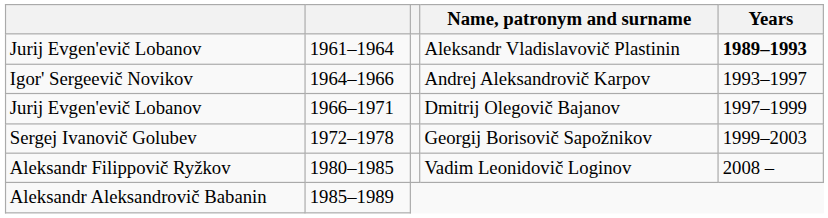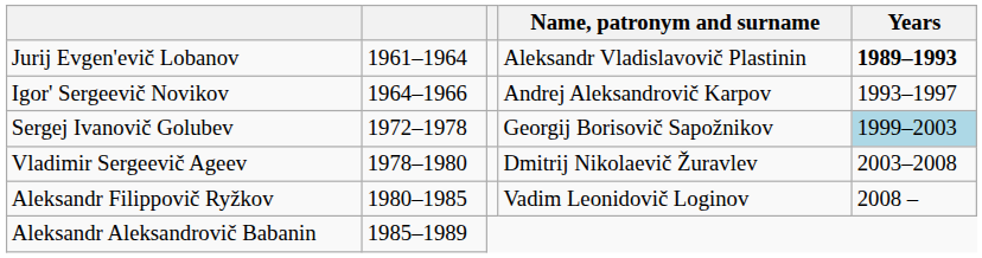 <table class="wikitable mw-collapsible mw-collapsed" style="margin-left: auto; margin-right: auto; width: 700px; border: none;">
 <tr>
 <th></th>
 <th></th>
 <th></th>
 <th>Name, patronym and surname</th>
 <th>Years</th>
 </tr>
 <tr>
 <td>Jurij Evgen'evič Lobanov</td>
 <td>1961–1964</td>
 <td></td>
 <td>Aleksandr Vladislavovič Plastinin</td>
 <td><strong>1989–1993</strong></td>
 </tr>
 <tr>
 <td>Igor' Sergeevič Novikov</td>
 <td>1964–1966</td>
 <td></td>
 <td>Andrej Aleksandrovič Karpov</td>
 <td>1993–1997</td>
 </tr>
 <tr>
-<td>Jurij Evgen'evič Lobanov</td>
-<td>1966–1971</td>
-<td></td>
-<td>Dmitrij Olegovič Bajanov</td>
-<td>1997–1999</td>
-</tr>
-<tr>
 <td>Sergej Ivanovič Golubev</td>
 <td>1972–1978</td>
 <td></td>
 <td>Georgij Borisovič Sapožnikov</td>
-<td>1999–2003</td>
+<td style="background: lightblue;">1999–2003</td>
+</tr>
+<tr>
+<td>Vladimir Sergeevič Ageev</td>
+<td>1978–1980</td>
+<td></td>
+<td>Dmitrij Nikolaevič Žuravlev</td>
+<td>2003–2008</td>
 </tr>
 <tr>
 <td>Aleksandr Filippovič Ryžkov</td>
 <td>1980–1985</td>
 <td></td>
 <td>Vadim Leonidovič Loginov</td>
 <td>2008 –</td>
 </tr>
 <tr>
 <td>Aleksandr Aleksandrovič Babanin</td>
 <td>1985–1989</td>
 </tr>
 </table>
